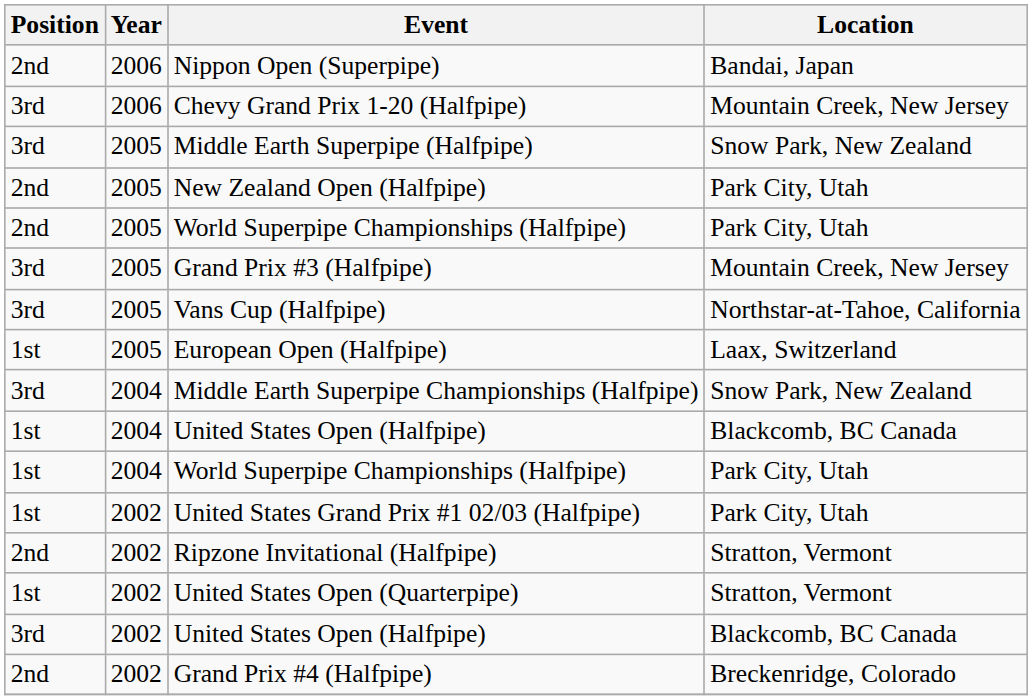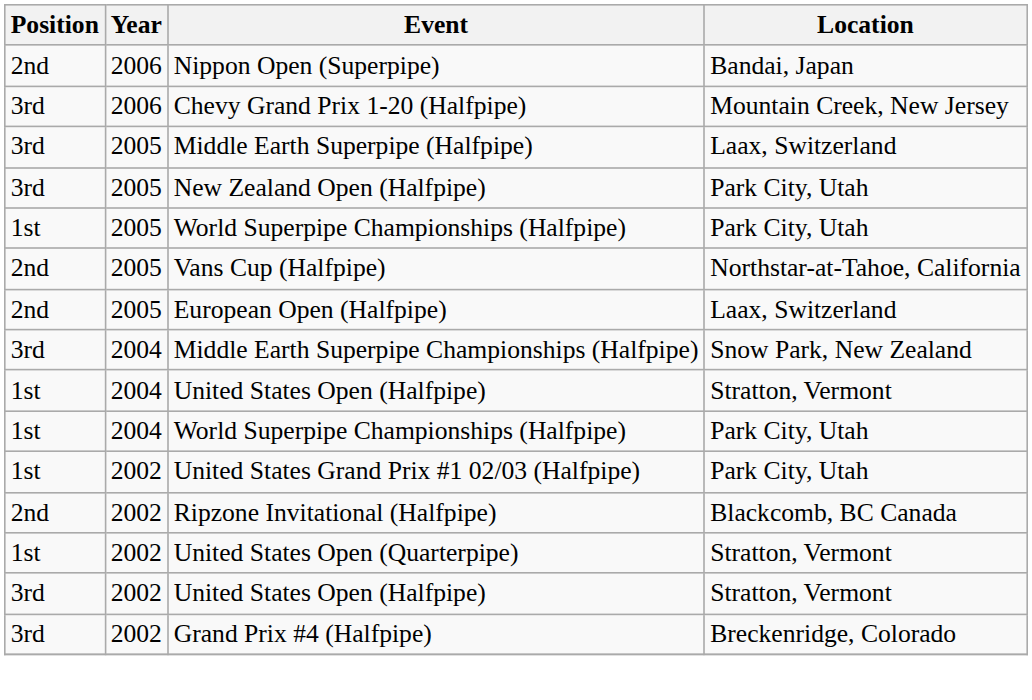 <table class="wikitable">
 <tr>
 <th>Position</th>
 <th>Year</th>
 <th>Event</th>
 <th>Location</th>
 </tr>
 <tr>
 <td>2nd</td>
 <td>2006</td>
 <td>Nippon Open (Superpipe)</td>
 <td>Bandai, Japan</td>
 </tr>
 <tr>
 <td>3rd</td>
 <td>2006</td>
 <td>Chevy Grand Prix 1-20 (Halfpipe)</td>
 <td>Mountain Creek, New Jersey</td>
 </tr>
 <tr>
 <td>3rd</td>
 <td>2005</td>
 <td>Middle Earth Superpipe (Halfpipe)</td>
-<td>Snow Park, New Zealand</td>
+<td>Laax, Switzerland</td>
 </tr>
 <tr>
-<td>2nd</td>
+<td>3rd</td>
 <td>2005</td>
 <td>New Zealand Open (Halfpipe)</td>
 <td>Park City, Utah</td>
 </tr>
 <tr>
-<td>2nd</td>
+<td>1st</td>
 <td>2005</td>
 <td>World Superpipe Championships (Halfpipe)</td>
 <td>Park City, Utah</td>
 </tr>
 <tr>
-<td>3rd</td>
-<td>2005</td>
-<td>Grand Prix #3 (Halfpipe)</td>
-<td>Mountain Creek, New Jersey</td>
-</tr>
-<tr>
-<td>3rd</td>
+<td>2nd</td>
 <td>2005</td>
 <td>Vans Cup (Halfpipe)</td>
 <td>Northstar-at-Tahoe, California</td>
 </tr>
 <tr>
-<td>1st</td>
+<td>2nd</td>
 <td>2005</td>
 <td>European Open (Halfpipe)</td>
 <td>Laax, Switzerland</td>
 </tr>
 <tr>
 <td>3rd</td>
 <td>2004</td>
 <td>Middle Earth Superpipe Championships (Halfpipe)</td>
 <td>Snow Park, New Zealand</td>
 </tr>
 <tr>
 <td>1st</td>
 <td>2004</td>
 <td>United States Open (Halfpipe)</td>
-<td>Blackcomb, BC Canada</td>
+<td>Stratton, Vermont</td>
 </tr>
 <tr>
 <td>1st</td>
 <td>2004</td>
 <td>World Superpipe Championships (Halfpipe)</td>
 <td>Park City, Utah</td>
 </tr>
 <tr>
 <td>1st</td>
 <td>2002</td>
 <td>United States Grand Prix #1 02/03 (Halfpipe)</td>
 <td>Park City, Utah</td>
 </tr>
 <tr>
 <td>2nd</td>
 <td>2002</td>
 <td>Ripzone Invitational (Halfpipe)</td>
-<td>Stratton, Vermont</td>
+<td>Blackcomb, BC Canada</td>
 </tr>
 <tr>
 <td>1st</td>
 <td>2002</td>
 <td>United States Open (Quarterpipe)</td>
 <td>Stratton, Vermont</td>
 </tr>
 <tr>
 <td>3rd</td>
 <td>2002</td>
 <td>United States Open (Halfpipe)</td>
-<td>Blackcomb, BC Canada</td>
+<td>Stratton, Vermont</td>
 </tr>
 <tr>
-<td>2nd</td>
+<td>3rd</td>
 <td>2002</td>
 <td>Grand Prix #4 (Halfpipe)</td>
 <td>Breckenridge, Colorado</td>
 </tr>
 <tr>
 </tr>
 </table>
